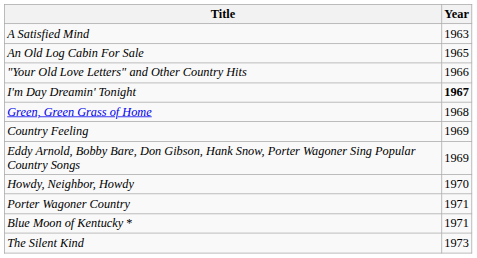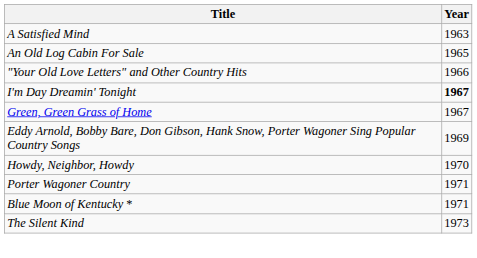 <table class="wikitable">
 <tr>
 <th>Title</th>
 <th>Year</th>
 </tr>
 <tr>
 <td><em>A Satisfied Mind</em></td>
 <td>1963</td>
 </tr>
 <tr>
 <td><em>An Old Log Cabin For Sale</em></td>
 <td>1965</td>
 </tr>
 <tr>
 <td><em>"Your Old Love Letters" and Other Country Hits</em></td>
 <td>1966</td>
 </tr>
 <tr>
 <td><em>I'm Day Dreamin' Tonight</em></td>
 <td><strong>1967</strong></td>
 </tr>
 <tr>
 <td><em><a href='#'>Green, Green Grass of Home</a></em></td>
-<td>1968</td>
-</tr>
-<tr>
-<td><em>Country Feeling</em></td>
-<td>1969</td>
+<td>1967</td>
 </tr>
 <tr>
 <td><em>Eddy Arnold, Bobby Bare, Don Gibson, Hank Snow, Porter Wagoner Sing Popular Country Songs</em></td>
 <td>1969</td>
 </tr>
 <tr>
 <td><em>Howdy, Neighbor, Howdy</em></td>
 <td>1970</td>
 </tr>
 <tr>
 <td><em>Porter Wagoner Country</em></td>
 <td>1971</td>
 </tr>
 <tr>
 <td><em>Blue Moon of Kentucky</em> *</td>
 <td>1971</td>
 </tr>
 <tr>
 <td><em>The Silent Kind</em></td>
 <td>1973</td>
 </tr>
 </table>
